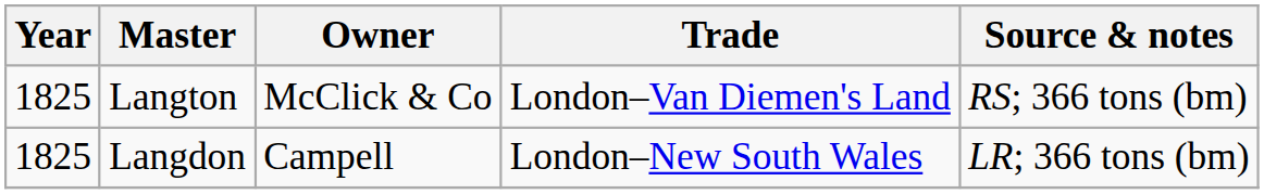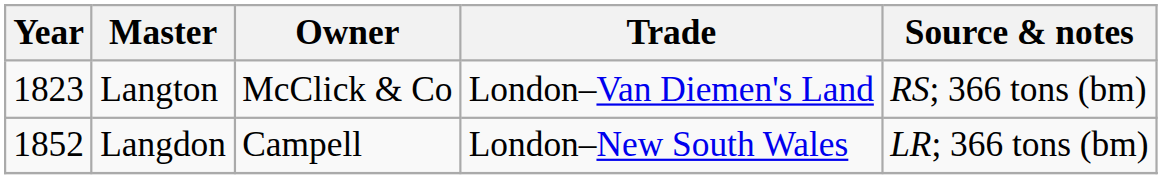 <table class="sortable wikitable">
 <tr>
 <th>Year</th>
 <th>Master</th>
 <th>Owner</th>
 <th>Trade</th>
 <th>Source & notes</th>
 </tr>
 <tr>
-<td>1825</td>
+<td>1823</td>
 <td>Langton</td>
 <td>McClick & Co</td>
 <td>London–<a href='#'>Van Diemen's Land</a></td>
 <td><em>RS</em>; 366 tons (bm)</td>
 </tr>
 <tr>
-<td>1825</td>
+<td>1852</td>
 <td>Langdon</td>
 <td>Campell</td>
 <td>London–<a href='#'>New South Wales</a></td>
 <td><em>LR</em>; 366 tons (bm)</td>
 </tr>
 <tr>
 </tr>
 </table>
